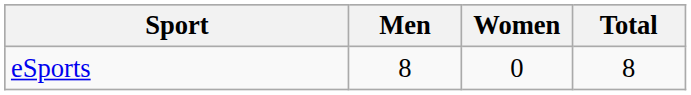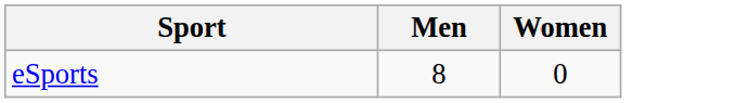 <table class="wikitable" style="text-align:center;">
 <tr>
 <th width=200>Sport</th>
 <th width=60>Men</th>
 <th width=60>Women</th>
-<th width=60>Total</th>
 </tr>
 <tr>
 <td align=left><a href='#'>eSports</a></td>
 <td>8</td>
 <td>0</td>
-<td>8</td>
 </tr>
 </table>
